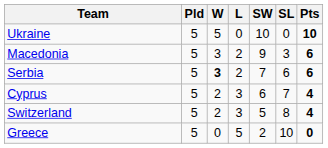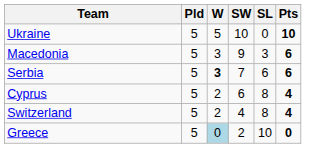 <table class=wikitable style="text-align:center">
 <tr>
 <th width=220>Team</th>
 <th width=20>Pld</th>
 <th width=20>W</th>
-<th width=20>L</th>
 <th width=20>SW</th>
 <th width=20>SL</th>
 <th width=20>Pts</th>
 </tr>
 <tr>
 <td align=left> <a href='#'>Ukraine</a></td>
 <td>5</td>
 <td>5</td>
-<td>0</td>
 <td>10</td>
 <td>0</td>
 <td><strong>10</strong></td>
 </tr>
 <tr>
 <td align=left> <a href='#'>Macedonia</a></td>
 <td>5</td>
 <td>3</td>
-<td>2</td>
 <td>9</td>
 <td>3</td>
 <td><strong>6</strong></td>
 </tr>
 <tr>
 <td align=left> <a href='#'>Serbia</a></td>
 <td>5</td>
 <td><strong>3</strong></td>
-<td>2</td>
 <td>7</td>
 <td>6</td>
 <td><strong>6</strong></td>
 </tr>
 <tr>
 <td align=left> <a href='#'>Cyprus</a></td>
 <td>5</td>
 <td>2</td>
-<td>3</td>
 <td>6</td>
-<td>7</td>
+<td>8</td>
 <td><strong>4</strong></td>
 </tr>
 <tr>
 <td align=left> <a href='#'>Switzerland</a></td>
 <td>5</td>
 <td>2</td>
-<td>3</td>
-<td>5</td>
+<td>4</td>
 <td>8</td>
 <td><strong>4</strong></td>
 </tr>
 <tr>
 <td align=left> <a href='#'>Greece</a></td>
 <td>5</td>
-<td>0</td>
-<td>5</td>
+<td style="background: lightblue;">0</td>
 <td>2</td>
 <td>10</td>
 <td><strong>0</strong></td>
 </tr>
 </table>
